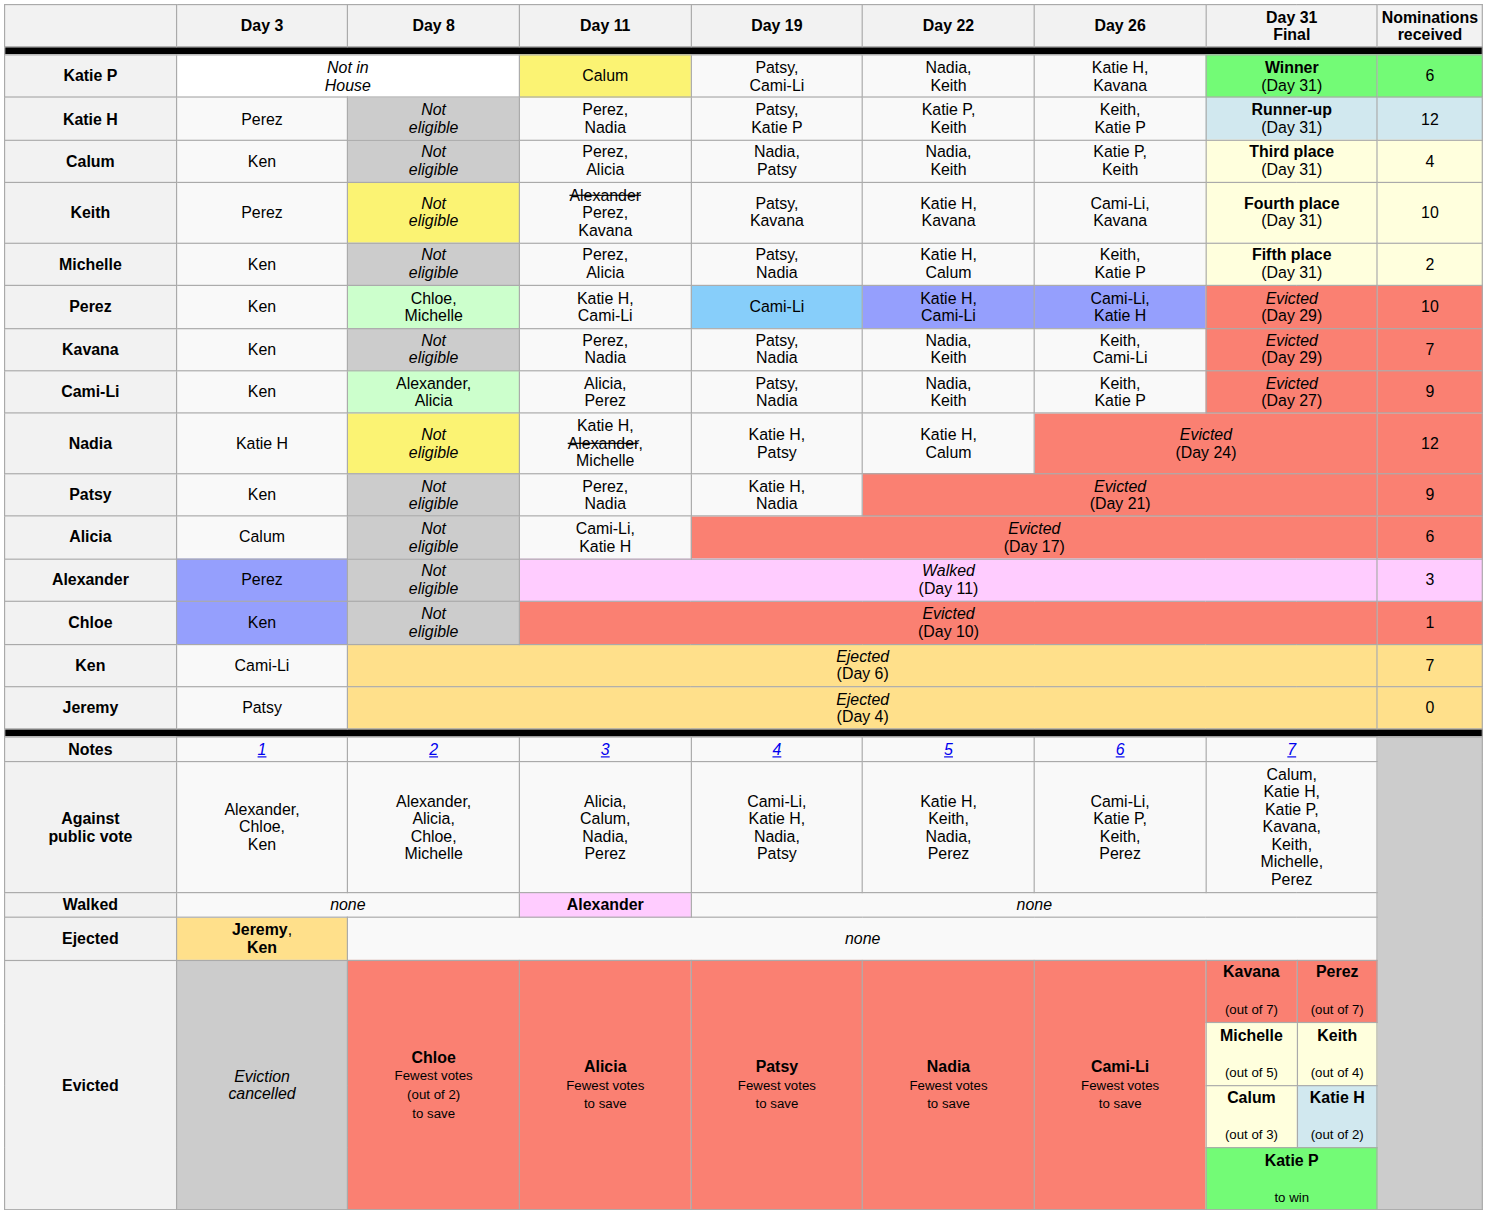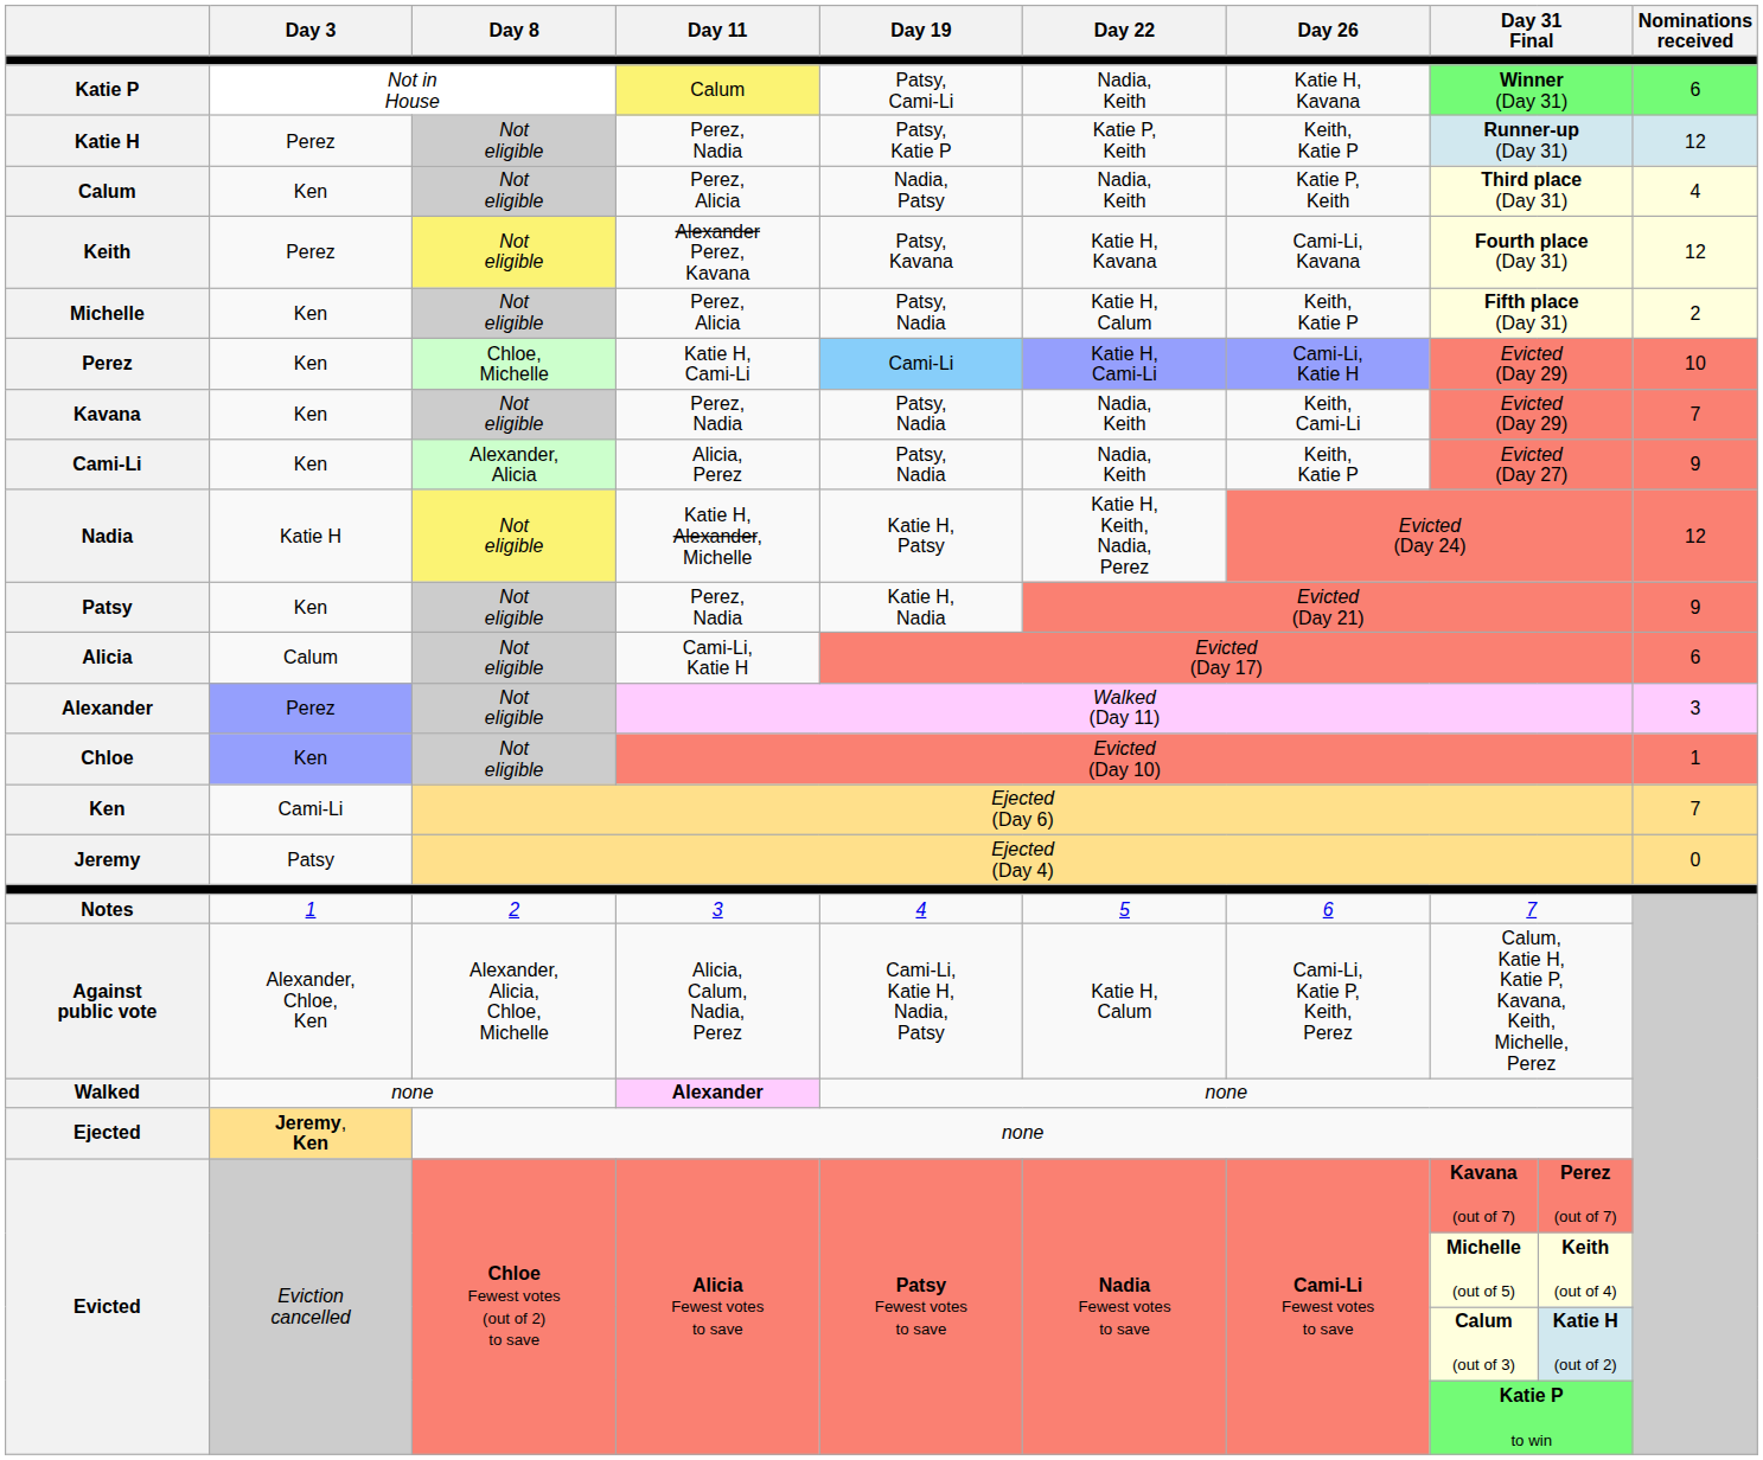 <table class="wikitable nowrap" style="text-align:center; width:100%; font-size:85%; line-height:15px;">
 <tr>
 <th style="width:11%"></th>
 <th style="width:11%">Day 3</th>
 <th style="width:11%">Day 8</th>
 <th style="width:11%">Day 11</th>
 <th style="width:11%">Day 19</th>
 <th style="width:11%">Day 22</th>
 <th style="width:11%">Day 26</th>
 <th style="width:11%" colspan="2">Day 31<br>Final</th>
 <th style="width:1%">Nominations<br>received</th>
 </tr>
 <tr>
 <th style="background:#000" colspan="10"></th>
 </tr>
 <tr>
 <th>Katie P</th>
 <td style=background:white colspan="2"><em>Not in<br>House</em></td>
 <td style="background:#FBF373;">Calum</td>
 <td>Patsy,<br>Cami-Li</td>
 <td>Nadia,<br>Keith</td>
 <td>Katie H, <br> Kavana</td>
 <td style="background:#73FB76;" colspan="2"><strong>Winner</strong><br>(Day 31)</td>
 <td style="background:#73FB76;">6</td>
 </tr>
 <tr>
 <th>Katie H</th>
 <td>Perez</td>
 <td style="background:#ccc"><em>Not<br>eligible</em></td>
 <td>Perez,<br>Nadia</td>
 <td>Patsy,<br>Katie P</td>
 <td>Katie P,<br>Keith</td>
 <td>Keith,<br>Katie P</td>
 <td style="background:#D1E8EF;" colspan="2"><strong>Runner-up</strong><br>(Day 31)</td>
 <td style="background:#D1E8EF;">12</td>
 </tr>
 <tr>
 <th>Calum</th>
 <td>Ken</td>
 <td style="background:#ccc"><em>Not<br>eligible</em></td>
 <td>Perez,<br>Alicia</td>
 <td>Nadia,<br>Patsy</td>
 <td>Nadia,<br>Keith</td>
 <td>Katie P,<br>Keith</td>
 <td style="background:#ffffdd;" colspan="2"><strong>Third place</strong><br>(Day 31)</td>
 <td style="background:#ffffdd;">4</td>
 </tr>
 <tr>
 <th>Keith</th>
 <td>Perez</td>
 <td style="background:#FBF373"><em>Not<br>eligible</em></td>
 <td><s>Alexander</s><br>Perez,<br>Kavana</td>
 <td>Patsy,<br>Kavana</td>
 <td>Katie H,<br>Kavana</td>
 <td>Cami-Li,<br>Kavana</td>
 <td style="background:#ffffdd;" colspan="2"><strong>Fourth place</strong><br>(Day 31)</td>
-<td style="background:#ffffdd;">10</td>
+<td style="background:#ffffdd;">12</td>
 </tr>
 <tr>
 <th>Michelle</th>
 <td>Ken</td>
 <td style="background:#ccc"><em>Not<br>eligible</em></td>
 <td>Perez,<br>Alicia</td>
 <td>Patsy,<br>Nadia</td>
 <td>Katie H,<br>Calum</td>
 <td>Keith,<br>Katie P</td>
 <td style="background:#ffffdd;" colspan="2"><strong>Fifth place</strong><br>(Day 31)</td>
 <td style="background:#ffffdd;">2</td>
 </tr>
 <tr>
 <th>Perez</th>
 <td>Ken</td>
 <td style="background:#cfc">Chloe,<br>Michelle</td>
 <td>Katie H,<br>Cami-Li</td>
 <td style="background:#87CEFA">Cami-Li</td>
 <td style="background:#959ffd">Katie H,<br>Cami-Li</td>
 <td style="background:#959ffd">Cami-Li,<br>Katie H</td>
 <td colspan="2" style="background:salmon"><em>Evicted</em><br>(Day 29)</td>
 <td style="background:salmon">10</td>
 </tr>
 <tr>
 <th>Kavana</th>
 <td>Ken</td>
 <td style="background:#ccc"><em>Not<br>eligible</em></td>
 <td>Perez,<br>Nadia</td>
 <td>Patsy,<br>Nadia</td>
 <td>Nadia,<br>Keith</td>
 <td>Keith,<br>Cami-Li</td>
 <td colspan="2" style="background:salmon"><em>Evicted</em><br>(Day 29)</td>
 <td style="background:salmon">7</td>
 </tr>
 <tr>
 <th>Cami-Li</th>
 <td>Ken</td>
 <td style="background:#cfc">Alexander,<br>Alicia</td>
 <td>Alicia,<br>Perez</td>
 <td>Patsy,<br>Nadia</td>
 <td>Nadia,<br>Keith</td>
 <td>Keith,<br>Katie P</td>
 <td style="background:salmon" colspan=2><em>Evicted</em><br>(Day 27)</td>
 <td style="background:salmon">9</td>
 </tr>
 <tr>
 <th>Nadia</th>
 <td>Katie H</td>
 <td style="background:#FBF373"><em>Not<br>eligible</em></td>
 <td>Katie H,<br><s>Alexander</s>,<br>Michelle</td>
 <td>Katie H,<br>Patsy</td>
-<td>Katie H,<br>Calum</td>
+<td>Katie H, <br>Keith, <br> Nadia, <br>Perez</td>
 <td style="background:salmon" colspan=3><em>Evicted</em><br>(Day 24)</td>
 <td style="background:salmon">12</td>
 </tr>
 <tr>
 <th>Patsy</th>
 <td>Ken</td>
 <td style="background:#ccc"><em>Not<br>eligible</em></td>
 <td>Perez,<br>Nadia</td>
 <td>Katie H,<br>Nadia</td>
 <td style="background:salmon" colspan=4><em>Evicted</em><br>(Day 21)</td>
 <td style="background:salmon">9</td>
 </tr>
 <tr>
 <th>Alicia</th>
 <td>Calum</td>
 <td style="background:#ccc"><em>Not<br>eligible</em></td>
 <td>Cami-Li,<br>Katie H</td>
 <td style="background:salmon" colspan=5><em>Evicted</em><br>(Day 17)</td>
 <td style="background:salmon">6</td>
 </tr>
 <tr>
 <th>Alexander</th>
 <td style="background:#959ffd">Perez</td>
 <td style="background:#ccc"><em>Not<br>eligible</em></td>
 <td colspan=6 style="background:#ffccff"><em>Walked</em><br>(Day 11)</td>
 <td style="background:#ffccff">3</td>
 </tr>
 <tr>
 <th>Chloe</th>
 <td style="background:#959ffd">Ken</td>
 <td style="background:#ccc"><em>Not<br>eligible</em></td>
 <td style="background:salmon" colspan=6><em>Evicted</em><br>(Day 10)</td>
 <td style="background:salmon">1</td>
 </tr>
 <tr>
 <th>Ken</th>
 <td>Cami-Li</td>
 <td style="background:#FFE08B" colspan="7"><em>Ejected</em><br>(Day 6)</td>
 <td style="background:#FFE08B">7</td>
 </tr>
 <tr>
 <th>Jeremy</th>
 <td>Patsy</td>
 <td style="background:#FFE08B" colspan="7"><em>Ejected</em><br>(Day 4)</td>
 <td style="background:#FFE08B">0</td>
 </tr>
 <tr>
 <th style="background:#000" colspan="10"></th>
 </tr>
 <tr>
 <th>Notes</th>
 <td><em><a href='#'>1</a></em></td>
 <td><em><a href='#'>2</a></em></td>
 <td><em><a href='#'>3</a></em></td>
 <td><em><a href='#'>4</a></em></td>
 <td><em><a href='#'>5</a></em></td>
 <td><em><a href='#'>6</a></em></td>
 <td colspan="2"><em><a href='#'>7</a></em></td>
 <td style="background:#ccc" rowspan="8"></td>
 </tr>
 <tr>
 <th>Against<br>public vote</th>
 <td>Alexander,<br>Chloe,<br>Ken</td>
 <td>Alexander,<br>Alicia,<br>Chloe,<br>Michelle</td>
 <td>Alicia,<br>Calum,<br>Nadia,<br>Perez</td>
 <td>Cami-Li,<br>Katie H,<br>Nadia,<br>Patsy</td>
-<td>Katie H, <br>Keith, <br> Nadia, <br>Perez</td>
+<td>Katie H,<br>Calum</td>
 <td>Cami-Li, <br> Katie P, <br> Keith, <br>Perez</td>
 <td colspan="2">Calum,<br>Katie H,<br>Katie P,<br>Kavana,<br>Keith,<br>Michelle,<br>Perez</td>
 </tr>
 <tr>
 <th>Walked</th>
 <td colspan=2><em>none</em></td>
 <td style="background:#ffccff"><strong>Alexander</strong></td>
 <td colspan=5><em>none</em></td>
 </tr>
 <tr>
 <th>Ejected</th>
 <td style="background:#FFE08B"><strong>Jeremy</strong>,<br><strong>Ken</strong></td>
 <td colspan=7><em>none</em></td>
 </tr>
 <tr>
 <th rowspan="4">Evicted</th>
 <td style="background:#ccc" rowspan="4"><em>Eviction<br>cancelled</em></td>
 <td style="background:salmon" rowspan="4"><strong>Chloe</strong><br><small>Fewest votes<br>(out of 2)<br>to save</small></td>
 <td style="background:salmon" rowspan="4"><strong>Alicia</strong><br><small>Fewest votes<br>to save</small></td>
 <td style="background:salmon" rowspan="4"><strong>Patsy</strong><br><small>Fewest votes<br>to save</small></td>
 <td style="background:salmon" rowspan="4"><strong>Nadia</strong><br><small>Fewest votes<br>to save</small></td>
 <td style="background:salmon" rowspan="4"><strong>Cami-Li</strong><br><small>Fewest votes<br>to save</small></td>
 <td style="background:salmon"><strong>Kavana</strong> <br><small><br>(out of 7)</small></td>
 <td style="background:salmon"><strong>Perez</strong> <br><small><br>(out of 7)</small></td>
 </tr>
 <tr>
 <td style="background:#ffffdd"><strong>Michelle</strong> <br><small><br>(out of 5)</small></td>
 <td style="background:#ffffdd"><strong>Keith</strong> <br><small><br>(out of 4)</small></td>
 </tr>
 <tr>
 <td style="background:#ffffdd"><strong>Calum</strong> <br><small><br>(out of 3)</small></td>
 <td style="background:#d1e8ef"><strong>Katie H</strong> <br><small><br>(out of 2)</small></td>
 </tr>
 <tr>
 <td style="background:#73fb76" colspan="2"><strong>Katie P</strong> <br><small><br>to win</small></td>
 </tr>
 </table>
